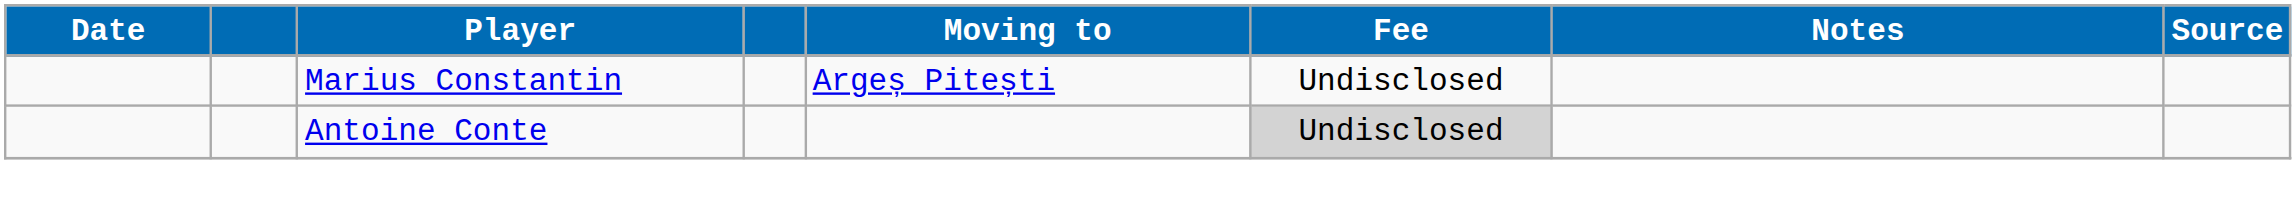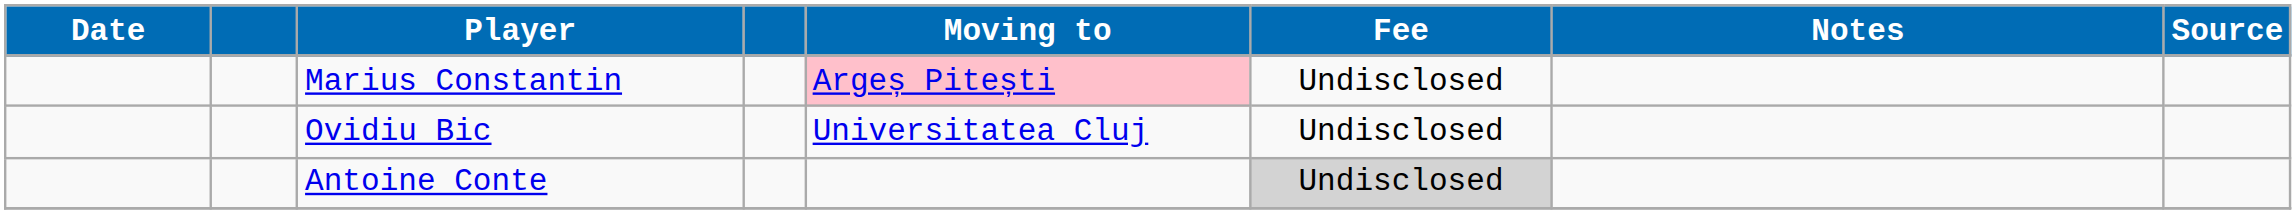 <table class="wikitable sortable">
 <tr>
 <th style="width:80px; background:#006cb5; color: white;">Date</th>
 <th style="width:30px; background:#006cb5; color: white;"></th>
 <th style="width:180px; background:#006cb5; color: white;">Player</th>
 <th style="width:20px; background:#006cb5; color: white;"></th>
 <th style="width:180px; background:#006cb5; color: white;">Moving to</th>
 <th style="width:120px; background:#006cb5; color: white;" class="unsortable">Fee</th>
 <th style="width:250px; background:#006cb5; color: white;" class="unsortable">Notes</th>
 <th style="width:20px; background:#006cb5; color: white;">Source</th>
 </tr>
 <tr>
 </tr>
 <tr>
 <td></td>
 <td align=center></td>
 <td> <a href='#'>Marius Constantin</a></td>
 <td align=center></td>
-<td> <a href='#'>Argeș Pitești</a></td>
+<td style="background: pink;"> <a href='#'>Argeș Pitești</a></td>
+<td align=center>Undisclosed</td>
+<td align=center></td>
+<td></td>
+</tr>
+<tr>
+<td></td>
+<td align=center></td>
+<td> <a href='#'>Ovidiu Bic</a></td>
+<td align=center></td>
+<td> <a href='#'>Universitatea Cluj</a></td>
 <td align=center>Undisclosed</td>
 <td align=center></td>
 <td></td>
 </tr>
 <tr>
 <td></td>
 <td align=center></td>
 <td> <a href='#'>Antoine Conte</a></td>
 <td align=center></td>
 <td></td>
 <td align=center style="background: lightgrey;">Undisclosed</td>
 <td align=center></td>
 <td></td>
 </tr>
 <tr>
 </tr>
 </table>
